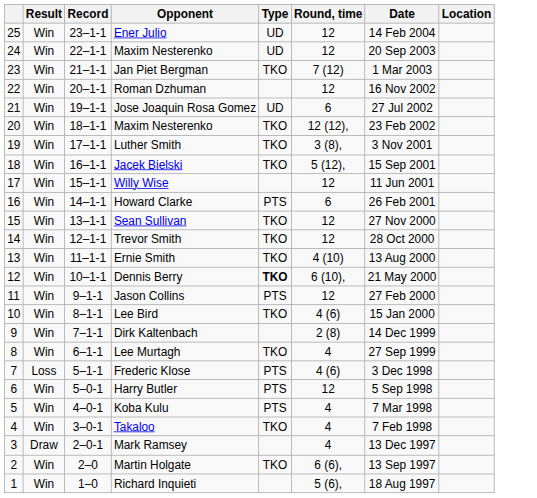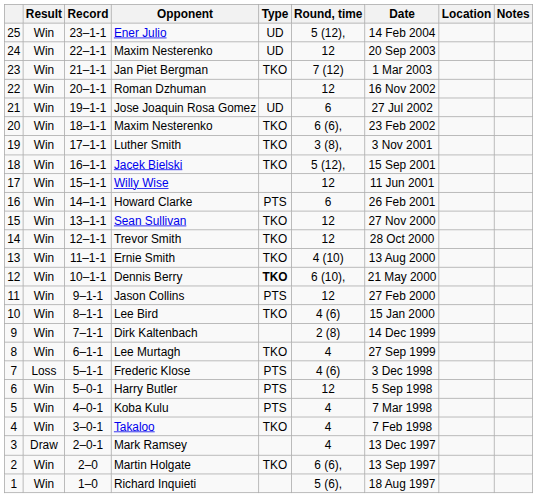 <table class="wikitable" style="text-align:center; font-size:95%">
 <tr>
 <th></th>
 <th>Result</th>
 <th>Record</th>
 <th>Opponent</th>
 <th>Type</th>
 <th>Round, time</th>
 <th>Date</th>
 <th>Location</th>
+<th>Notes</th>
 </tr>
 <tr>
 <td>25</td>
 <td> Win</td>
 <td>23–1-1</td>
 <td align="left"> <a href='#'>Ener Julio</a></td>
 <td>UD</td>
-<td>12</td>
+<td>5 (12), </td>
 <td>14 Feb 2004</td>
 <td align="left"> </td>
+<td align="left"></td>
 </tr>
 <tr>
 <td>24</td>
 <td> Win</td>
 <td>22–1-1</td>
 <td align="left"> Maxim Nesterenko</td>
 <td>UD</td>
 <td>12</td>
 <td>20 Sep 2003</td>
 <td align="left"> </td>
+<td align="left"></td>
 </tr>
 <tr>
 <td>23</td>
 <td> Win</td>
 <td>21–1-1</td>
 <td align="left"> Jan Piet Bergman</td>
 <td>TKO</td>
 <td>7 (12)</td>
 <td>1 Mar 2003</td>
 <td align="left"> </td>
+<td align="left"></td>
 </tr>
 <tr>
 <td>22</td>
 <td> Win</td>
 <td>20–1-1</td>
 <td align="left"> Roman Dzhuman</td>
 <td></td>
 <td>12</td>
 <td>16 Nov 2002</td>
 <td align="left"> </td>
+<td align="left"></td>
 </tr>
 <tr>
 <td>21</td>
 <td> Win</td>
 <td>19–1-1</td>
 <td align="left"> Jose Joaquin Rosa Gomez</td>
 <td>UD</td>
 <td>6</td>
 <td>27 Jul 2002</td>
 <td align="left"> </td>
+<td align="left"></td>
 </tr>
 <tr>
 <td>20</td>
 <td> Win</td>
 <td>18–1-1</td>
 <td align="left"> Maxim Nesterenko</td>
 <td>TKO</td>
-<td>12 (12), </td>
+<td>6 (6), </td>
 <td>23 Feb 2002</td>
 <td align="left"> </td>
+<td align="left"></td>
 </tr>
 <tr>
 <td>19</td>
 <td> Win</td>
 <td>17–1-1</td>
 <td align="left"> Luther Smith</td>
 <td>TKO</td>
 <td>3 (8), </td>
 <td>3 Nov 2001</td>
 <td align="left"> </td>
+<td></td>
 </tr>
 <tr>
 <td>18</td>
 <td> Win</td>
 <td>16–1-1</td>
 <td align="left"> <a href='#'>Jacek Bielski</a></td>
 <td>TKO</td>
 <td>5 (12), </td>
 <td>15 Sep 2001</td>
 <td align="left"> </td>
+<td align="left"></td>
 </tr>
 <tr>
 <td>17</td>
 <td> Win</td>
 <td>15–1-1</td>
 <td align="left"> <a href='#'>Willy Wise</a></td>
 <td></td>
 <td>12</td>
 <td>11 Jun 2001</td>
 <td align="left"> </td>
+<td align="left"></td>
 </tr>
 <tr>
 <td>16</td>
 <td> Win</td>
 <td>14–1-1</td>
 <td align="left"> Howard Clarke</td>
 <td>PTS</td>
 <td>6</td>
 <td>26 Feb 2001</td>
 <td align="left"> </td>
+<td></td>
 </tr>
 <tr>
 <td>15</td>
 <td> Win</td>
 <td>13–1-1</td>
 <td align="left"> <a href='#'>Sean Sullivan</a></td>
 <td>TKO</td>
 <td>12</td>
 <td>27 Nov 2000</td>
 <td align="left"> </td>
+<td align="left"></td>
 </tr>
 <tr>
 <td>14</td>
 <td> Win</td>
 <td>12–1-1</td>
 <td align="left"> Trevor Smith</td>
 <td>TKO</td>
 <td>12</td>
 <td>28 Oct 2000</td>
 <td align="left"> </td>
+<td align="left"></td>
 </tr>
 <tr>
 <td>13</td>
 <td> Win</td>
 <td>11–1-1</td>
 <td align="left"> Ernie Smith</td>
 <td>TKO</td>
 <td>4 (10)</td>
 <td>13 Aug 2000</td>
 <td align="left"> </td>
+<td align="left"></td>
 </tr>
 <tr>
 <td>12</td>
 <td> Win</td>
 <td>10–1-1</td>
 <td align="left"> Dennis Berry</td>
 <td><strong>TKO</strong></td>
 <td>6 (10), </td>
 <td>21 May 2000</td>
 <td align="left"> </td>
+<td align="left"></td>
 </tr>
 <tr>
 <td>11</td>
 <td> Win</td>
 <td>9–1-1</td>
 <td align="left"> Jason Collins</td>
 <td>PTS</td>
 <td>12</td>
 <td>27 Feb 2000</td>
 <td align="left"> </td>
+<td align="left"></td>
 </tr>
 <tr>
 <td>10</td>
 <td> Win</td>
 <td>8–1-1</td>
 <td align="left"> Lee Bird</td>
 <td>TKO</td>
 <td>4 (6)</td>
 <td>15 Jan 2000</td>
 <td align="left"> </td>
+<td></td>
 </tr>
 <tr>
 <td>9</td>
 <td> Win</td>
 <td>7–1-1</td>
 <td align="left"> Dirk Kaltenbach</td>
 <td></td>
 <td>2 (8)</td>
 <td>14 Dec 1999</td>
 <td align="left"> </td>
+<td></td>
 </tr>
 <tr>
 <td>8</td>
 <td> Win</td>
 <td>6–1-1</td>
 <td align="left"> Lee Murtagh</td>
 <td>TKO</td>
 <td>4</td>
 <td>27 Sep 1999</td>
 <td align="left"> </td>
+<td align="left"></td>
 </tr>
 <tr>
 <td>7</td>
 <td> Loss</td>
 <td>5–1-1</td>
 <td align="left"> Frederic Klose</td>
 <td>PTS</td>
 <td>4 (6)</td>
 <td>3 Dec 1998</td>
 <td align="left"> </td>
+<td></td>
 </tr>
 <tr>
 <td>6</td>
 <td> Win</td>
 <td>5–0-1</td>
 <td align="left"> Harry Butler</td>
 <td>PTS</td>
 <td>12</td>
 <td>5 Sep 1998</td>
 <td align="left"> </td>
+<td></td>
 </tr>
 <tr>
 <td>5</td>
 <td> Win</td>
 <td>4–0-1</td>
 <td align="left"> Koba Kulu</td>
 <td>PTS</td>
 <td>4</td>
 <td>7 Mar 1998</td>
 <td align="left"> </td>
+<td></td>
 </tr>
 <tr>
 <td>4</td>
 <td> Win</td>
 <td>3–0-1</td>
 <td align="left"> <a href='#'>Takaloo</a></td>
 <td>TKO</td>
 <td>4</td>
 <td>7 Feb 1998</td>
 <td align="left"> </td>
+<td></td>
 </tr>
 <tr>
 <td>3</td>
 <td> Draw</td>
 <td>2–0-1</td>
 <td align="left"> Mark Ramsey</td>
 <td></td>
 <td>4</td>
 <td>13 Dec 1997</td>
 <td align="left"> </td>
+<td></td>
 </tr>
 <tr>
 <td>2</td>
 <td> Win</td>
 <td>2–0</td>
 <td align="left"> Martin Holgate</td>
 <td>TKO</td>
 <td>6 (6), </td>
 <td>13 Sep 1997</td>
 <td align="left"> </td>
+<td></td>
 </tr>
 <tr>
 <td>1</td>
 <td> Win</td>
 <td>1–0</td>
 <td style="text-align:left;"> Richard Inquieti</td>
 <td></td>
 <td>5 (6), </td>
 <td>18 Aug 1997</td>
 <td style="text-align:left;"> </td>
+<td style="text-align:left;"></td>
 </tr>
 </table>
